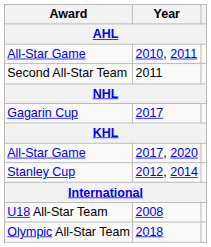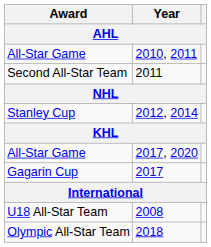 <table class="wikitable">
 <tr>
 <th>Award</th>
 <th>Year</th>
 <th></th>
 </tr>
 <tr>
 <th colspan="3"><a href='#'>AHL</a></th>
 </tr>
 <tr>
 <td><a href='#'>All-Star Game</a></td>
 <td><a href='#'>2010</a>, <a href='#'>2011</a></td>
 <td></td>
 </tr>
 <tr>
 <td>Second All-Star Team</td>
 <td>2011</td>
 <td></td>
 </tr>
 <tr>
 <th colspan="3"><a href='#'>NHL</a></th>
 </tr>
 <tr>
-<td><a href='#'>Gagarin Cup</a></td>
-<td><a href='#'>2017</a></td>
+<td><a href='#'>Stanley Cup</a></td>
+<td><a href='#'>2012</a>, <a href='#'>2014</a></td>
 <td></td>
 </tr>
 <tr>
 <th colspan="3"><a href='#'>KHL</a></th>
 </tr>
 <tr>
 <td><a href='#'>All-Star Game</a></td>
 <td><a href='#'>2017</a>, <a href='#'>2020</a></td>
 <td></td>
 </tr>
 <tr>
-<td><a href='#'>Stanley Cup</a></td>
-<td><a href='#'>2012</a>, <a href='#'>2014</a></td>
+<td><a href='#'>Gagarin Cup</a></td>
+<td><a href='#'>2017</a></td>
 <td></td>
 </tr>
 <tr>
 <th colspan="3"><a href='#'>International</a></th>
 </tr>
 <tr>
 <td><a href='#'>U18</a> All-Star Team</td>
 <td><a href='#'>2008</a></td>
 <td></td>
 </tr>
 <tr>
 <td><a href='#'>Olympic</a> All-Star Team</td>
 <td><a href='#'>2018</a></td>
 <td></td>
 </tr>
 </table>
